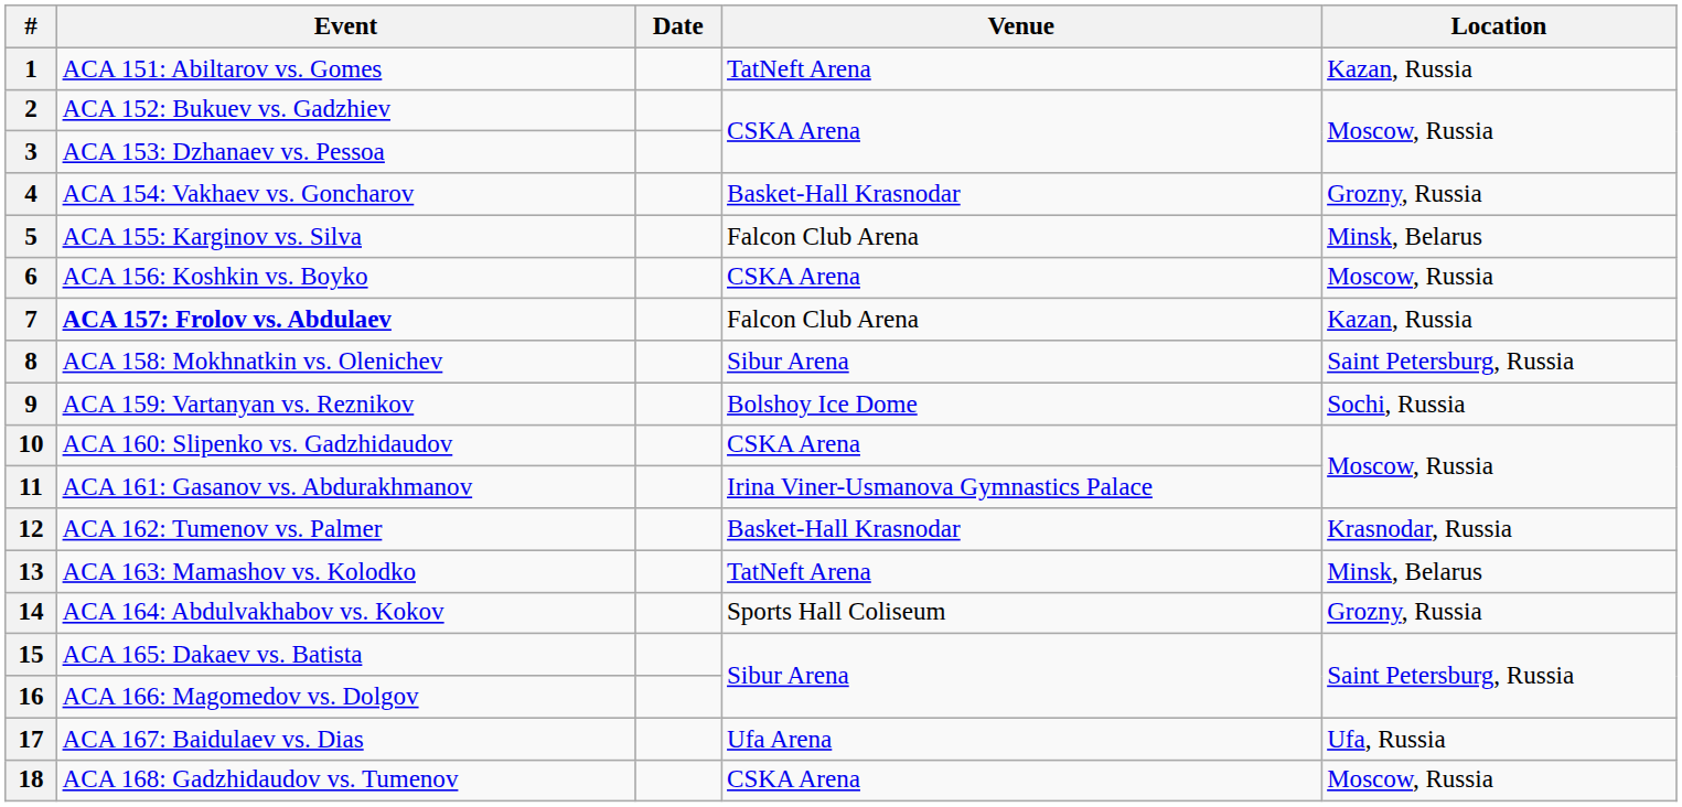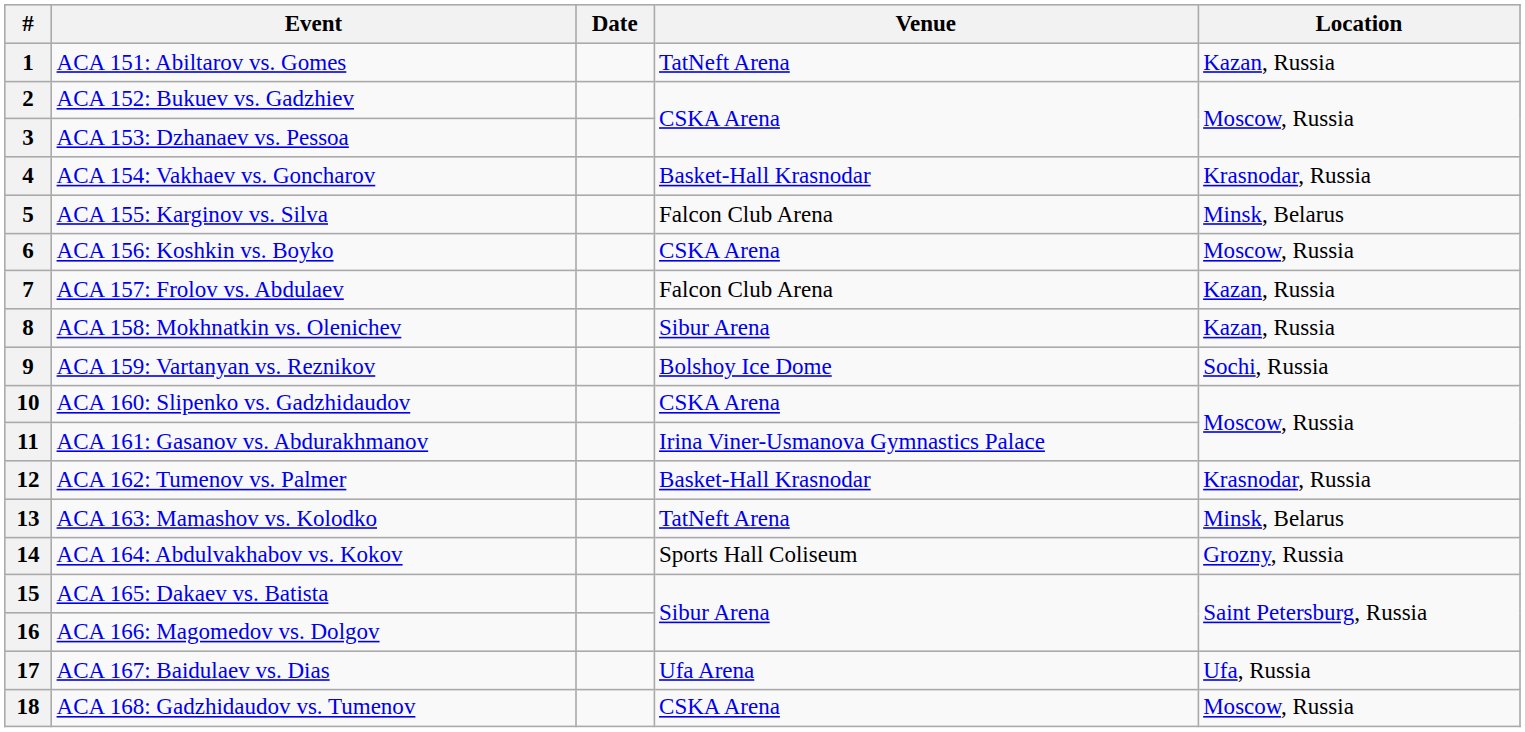 <table class="wikitable" style="width:75%; font-size:90%;">
 <tr>
 <th scope="col">#</th>
 <th scope="col">Event</th>
 <th scope="col">Date</th>
 <th scope="col">Venue</th>
 <th scope="col">Location</th>
 </tr>
 <tr>
 <th>1</th>
 <td><a href='#'>ACA 151: Abiltarov vs. Gomes</a></td>
 <td></td>
 <td><a href='#'>TatNeft Arena</a></td>
 <td><a href='#'>Kazan</a>, Russia</td>
 </tr>
 <tr>
 <th>2</th>
 <td><a href='#'>ACA 152: Bukuev vs. Gadzhiev</a></td>
 <td></td>
 <td rowspan=2><a href='#'>CSKA Arena</a></td>
 <td rowspan=2><a href='#'>Moscow</a>, Russia</td>
 </tr>
 <tr>
 <th>3</th>
 <td><a href='#'>ACA 153: Dzhanaev vs. Pessoa</a></td>
 <td></td>
 </tr>
 <tr>
 <th>4</th>
 <td><a href='#'>ACA 154: Vakhaev vs. Goncharov</a></td>
 <td></td>
 <td><a href='#'>Basket-Hall Krasnodar</a></td>
-<td><a href='#'>Grozny</a>, Russia</td>
+<td><a href='#'>Krasnodar</a>, Russia</td>
 </tr>
 <tr>
 <th>5</th>
 <td><a href='#'>ACA 155: Karginov vs. Silva</a></td>
 <td></td>
 <td>Falcon Club Arena</td>
 <td><a href='#'>Minsk</a>, Belarus</td>
 </tr>
 <tr>
 <th>6</th>
 <td><a href='#'>ACA 156: Koshkin vs. Boyko</a></td>
 <td></td>
 <td><a href='#'>CSKA Arena</a></td>
 <td><a href='#'>Moscow</a>, Russia</td>
 </tr>
 <tr>
 <th>7</th>
-<td><strong><a href='#'>ACA 157: Frolov vs. Abdulaev</a></strong></td>
+<td><a href='#'>ACA 157: Frolov vs. Abdulaev</a></td>
 <td></td>
 <td>Falcon Club Arena</td>
 <td><a href='#'>Kazan</a>, Russia</td>
 </tr>
 <tr>
 <th>8</th>
 <td><a href='#'>ACA 158: Mokhnatkin vs. Olenichev</a></td>
 <td></td>
 <td><a href='#'>Sibur Arena</a></td>
-<td><a href='#'>Saint Petersburg</a>, Russia</td>
+<td><a href='#'>Kazan</a>, Russia</td>
 </tr>
 <tr>
 <th>9</th>
 <td><a href='#'>ACA 159: Vartanyan vs. Reznikov</a></td>
 <td></td>
 <td><a href='#'>Bolshoy Ice Dome</a></td>
 <td><a href='#'>Sochi</a>, Russia</td>
 </tr>
 <tr>
 <th>10</th>
 <td><a href='#'>ACA 160: Slipenko vs. Gadzhidaudov</a></td>
 <td></td>
 <td><a href='#'>CSKA Arena</a></td>
 <td rowspan=2><a href='#'>Moscow</a>, Russia</td>
 </tr>
 <tr>
 <th>11</th>
 <td><a href='#'>ACA 161: Gasanov vs. Abdurakhmanov</a></td>
 <td></td>
 <td><a href='#'>Irina Viner-Usmanova Gymnastics Palace</a></td>
 </tr>
 <tr>
 <th>12</th>
 <td><a href='#'>ACA 162: Tumenov vs. Palmer</a></td>
 <td></td>
 <td><a href='#'>Basket-Hall Krasnodar</a></td>
 <td><a href='#'>Krasnodar</a>, Russia</td>
 </tr>
 <tr>
 <th>13</th>
 <td><a href='#'>ACA 163: Mamashov vs. Kolodko</a></td>
 <td></td>
 <td><a href='#'>TatNeft Arena</a></td>
 <td><a href='#'>Minsk</a>, Belarus</td>
 </tr>
 <tr>
 <th>14</th>
 <td><a href='#'>ACA 164: Abdulvakhabov vs. Kokov</a></td>
 <td></td>
 <td>Sports Hall Coliseum</td>
 <td><a href='#'>Grozny</a>, Russia</td>
 </tr>
 <tr>
 <th>15</th>
 <td><a href='#'>ACA 165: Dakaev vs. Batista</a></td>
 <td></td>
 <td rowspan=2><a href='#'>Sibur Arena</a></td>
 <td rowspan=2><a href='#'>Saint Petersburg</a>, Russia</td>
 </tr>
 <tr>
 <th>16</th>
 <td><a href='#'>ACA 166: Magomedov vs. Dolgov</a></td>
 <td></td>
 </tr>
 <tr>
 <th>17</th>
 <td><a href='#'>ACA 167: Baidulaev vs. Dias</a></td>
 <td></td>
 <td><a href='#'>Ufa Arena</a></td>
 <td><a href='#'>Ufa</a>, Russia</td>
 </tr>
 <tr>
 <th>18</th>
 <td><a href='#'>ACA 168: Gadzhidaudov vs. Tumenov</a></td>
 <td></td>
 <td><a href='#'>CSKA Arena</a></td>
 <td><a href='#'>Moscow</a>, Russia</td>
 </tr>
 </table>
